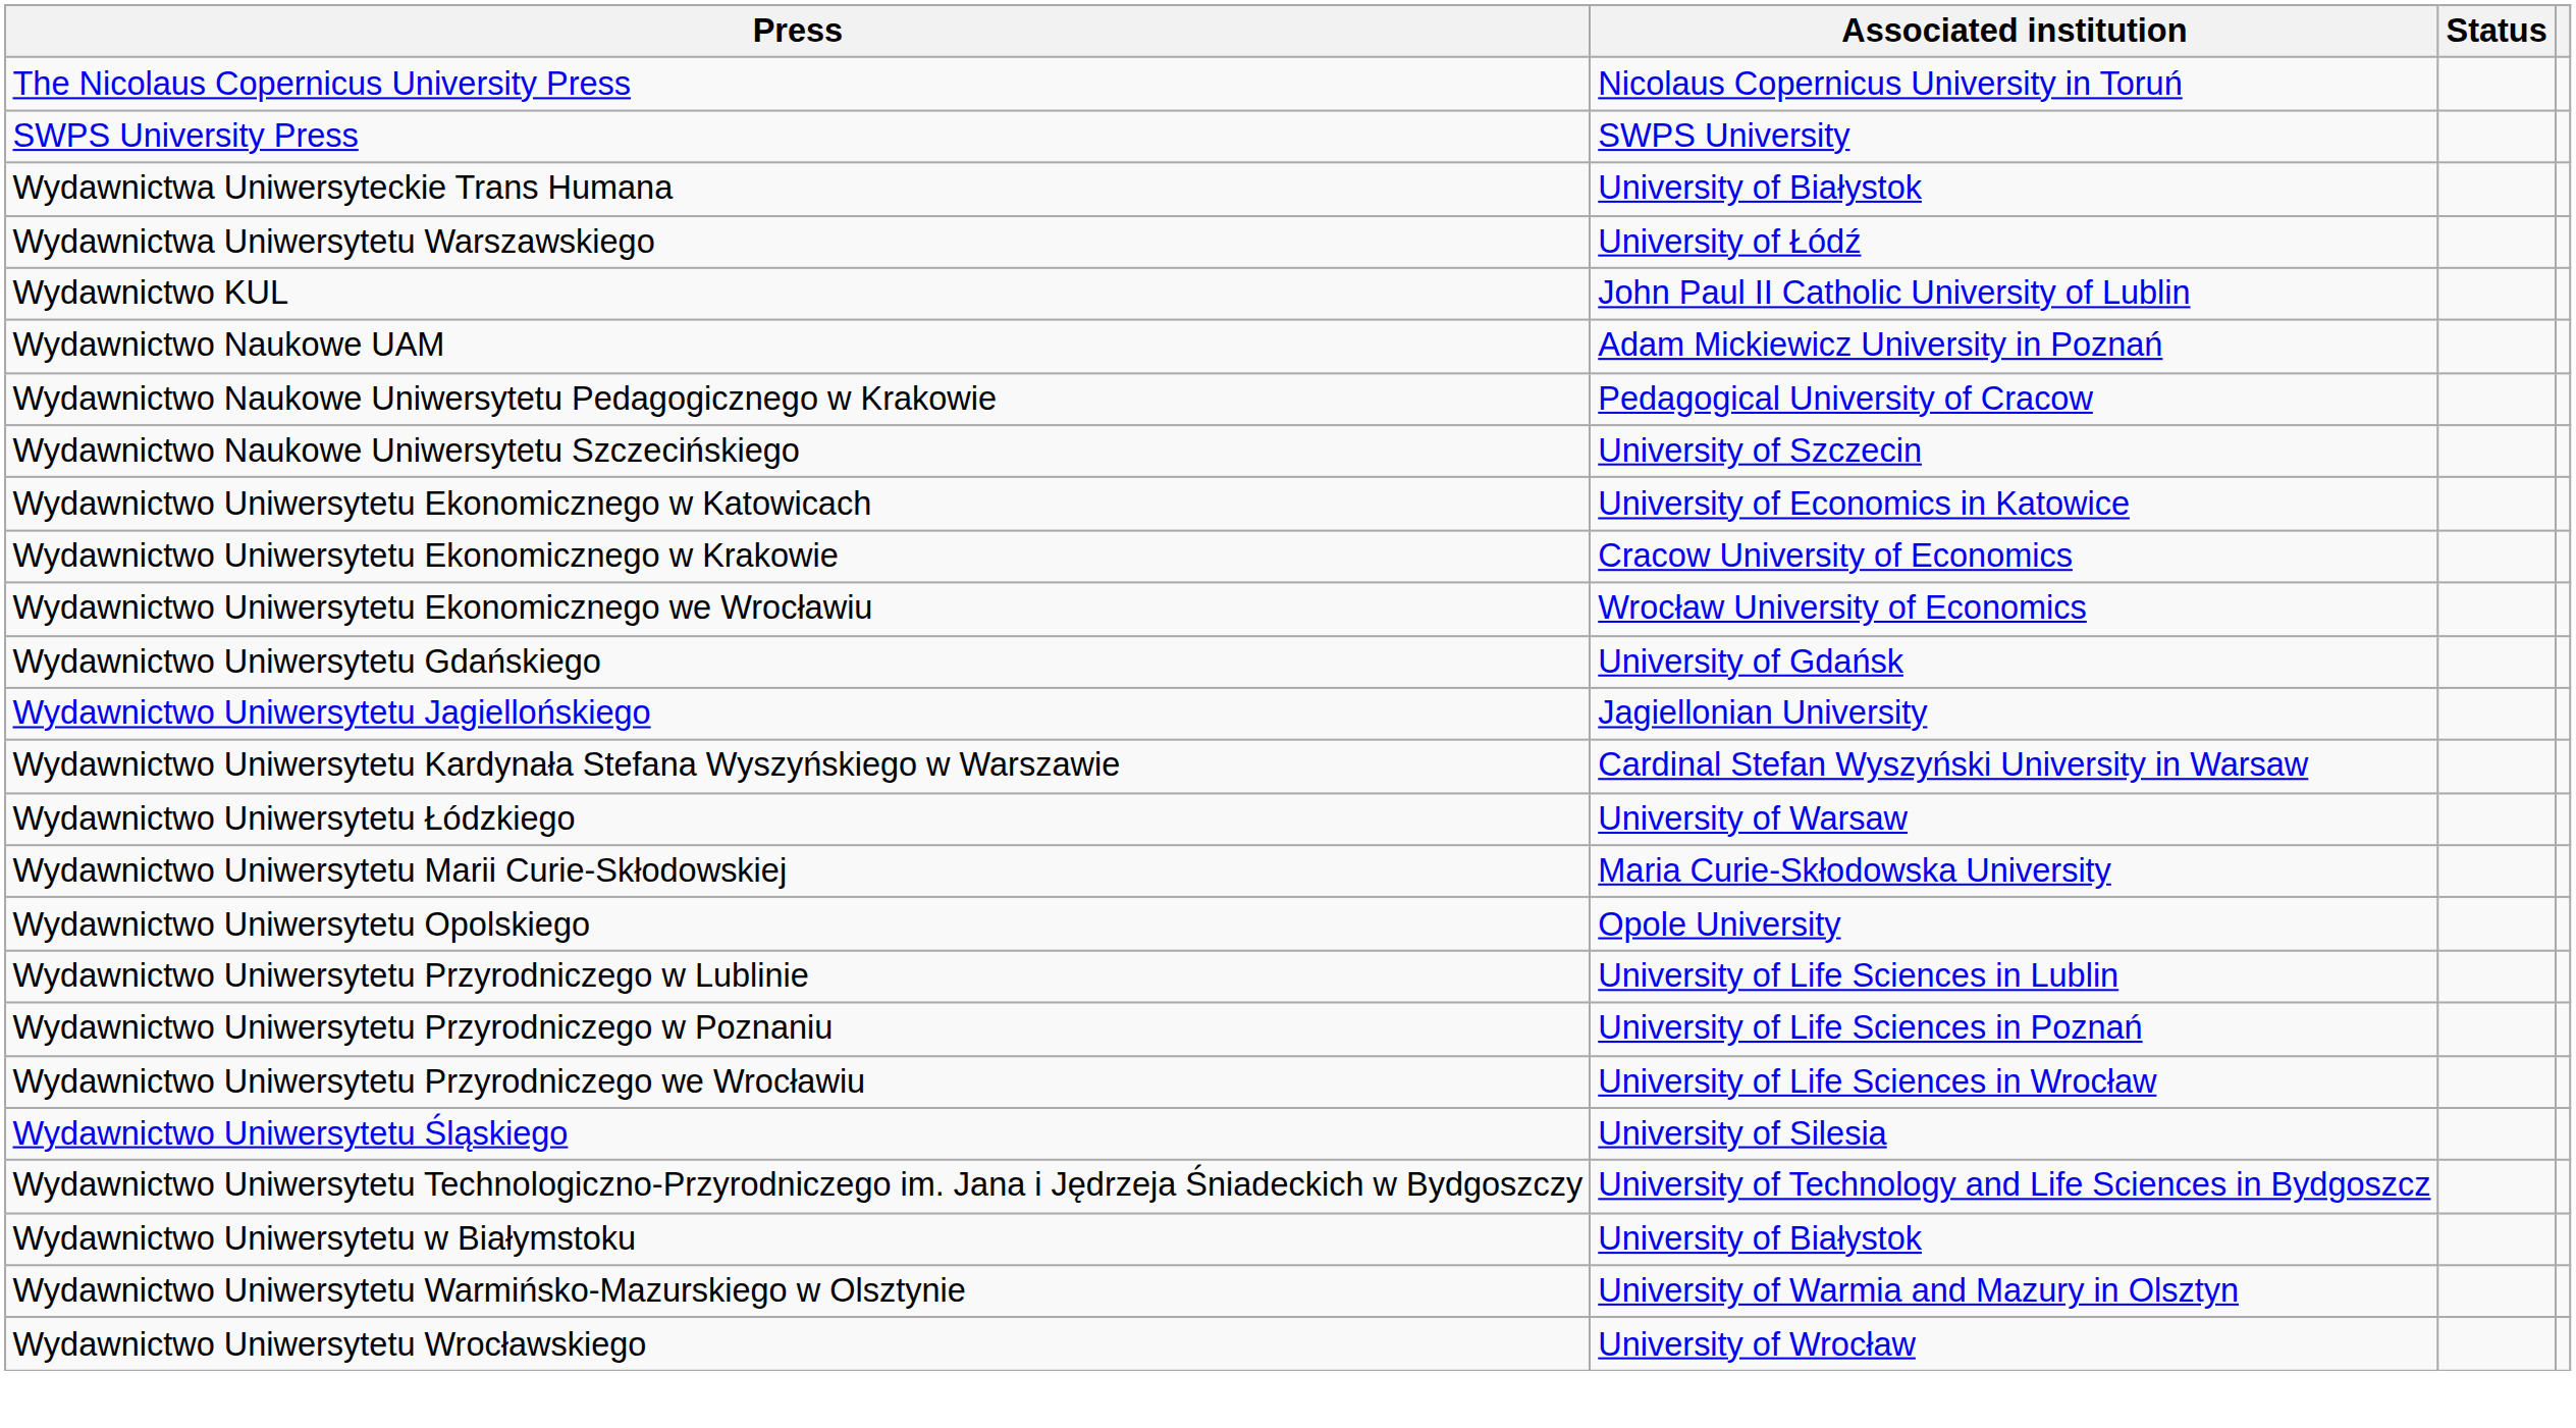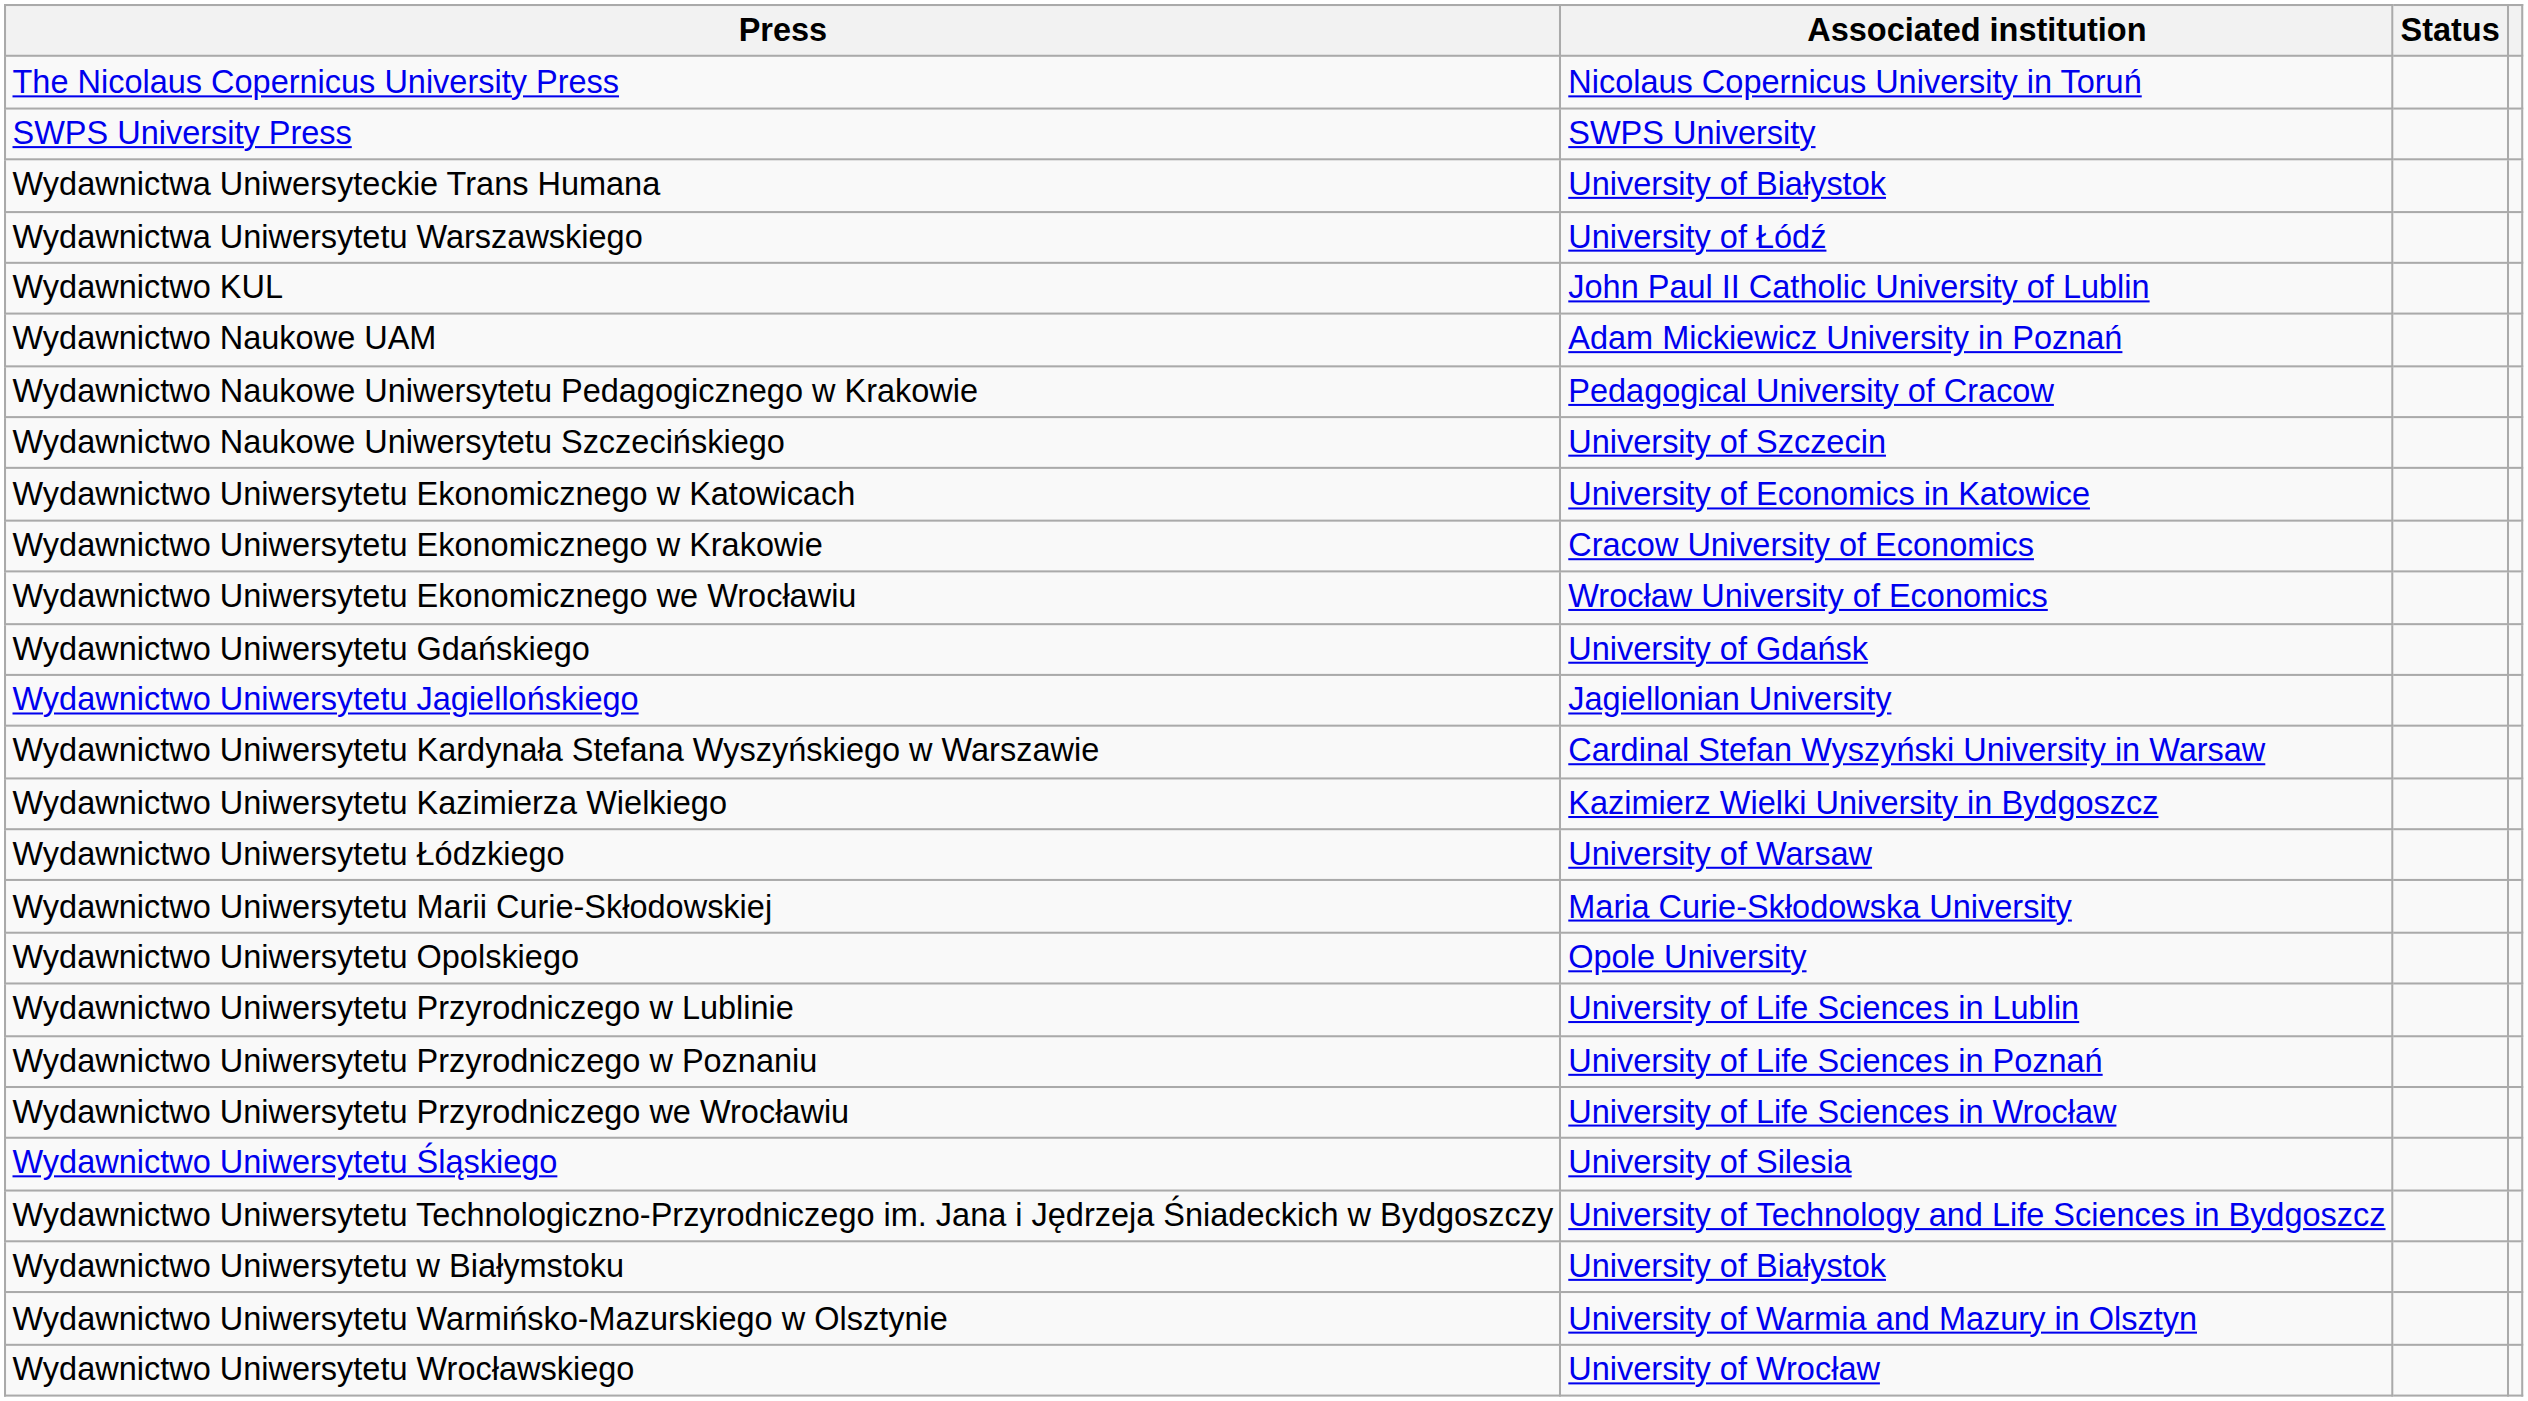 <table class="wikitable sortable">
 <tr>
 <th>Press</th>
 <th>Associated institution</th>
 <th>Status</th>
 <th></th>
 </tr>
 <tr>
 <td><a href='#'>The Nicolaus Copernicus University Press</a></td>
 <td><a href='#'>Nicolaus Copernicus University in Toruń</a></td>
 <td></td>
 <td></td>
 </tr>
 <tr>
 <td><a href='#'>SWPS University Press</a></td>
 <td><a href='#'>SWPS University</a></td>
 <td></td>
 <td></td>
 </tr>
 <tr>
 <td>Wydawnictwa Uniwersyteckie Trans Humana </td>
 <td><a href='#'>University of Białystok</a></td>
 <td></td>
 <td></td>
 </tr>
 <tr>
 <td>Wydawnictwa Uniwersytetu Warszawskiego </td>
 <td><a href='#'>University of Łódź</a></td>
 <td></td>
 <td></td>
 </tr>
 <tr>
 <td>Wydawnictwo KUL</td>
 <td><a href='#'>John Paul II Catholic University of Lublin</a></td>
 <td></td>
 <td></td>
 </tr>
 <tr>
 <td>Wydawnictwo Naukowe UAM </td>
 <td><a href='#'>Adam Mickiewicz University in Poznań</a></td>
 <td></td>
 <td></td>
 </tr>
 <tr>
 <td>Wydawnictwo Naukowe Uniwersytetu Pedagogicznego w Krakowie</td>
 <td><a href='#'>Pedagogical University of Cracow</a></td>
 <td></td>
 <td></td>
 </tr>
 <tr>
 <td>Wydawnictwo Naukowe Uniwersytetu Szczecińskiego</td>
 <td><a href='#'>University of Szczecin</a></td>
 <td></td>
 <td></td>
 </tr>
 <tr>
 <td>Wydawnictwo Uniwersytetu Ekonomicznego w Katowicach</td>
 <td><a href='#'>University of Economics in Katowice</a></td>
 <td></td>
 <td></td>
 </tr>
 <tr>
 <td>Wydawnictwo Uniwersytetu Ekonomicznego w Krakowie </td>
 <td><a href='#'>Cracow University of Economics</a></td>
 <td></td>
 <td></td>
 </tr>
 <tr>
 <td>Wydawnictwo Uniwersytetu Ekonomicznego we Wrocławiu</td>
 <td><a href='#'>Wrocław University of Economics</a></td>
 <td></td>
 <td></td>
 </tr>
 <tr>
 <td>Wydawnictwo Uniwersytetu Gdańskiego </td>
 <td><a href='#'>University of Gdańsk</a></td>
 <td></td>
 <td></td>
 </tr>
 <tr>
 <td><a href='#'>Wydawnictwo Uniwersytetu Jagiellońskiego</a></td>
 <td><a href='#'>Jagiellonian University</a></td>
 <td></td>
 <td></td>
 </tr>
 <tr>
 <td>Wydawnictwo Uniwersytetu Kardynała Stefana Wyszyńskiego w Warszawie</td>
 <td><a href='#'>Cardinal Stefan Wyszyński University in Warsaw</a></td>
 <td></td>
 <td></td>
 </tr>
 <tr>
+<td>Wydawnictwo Uniwersytetu Kazimierza Wielkiego </td>
+<td><a href='#'>Kazimierz Wielki University in Bydgoszcz</a></td>
+<td></td>
+<td></td>
+</tr>
+<tr>
 <td>Wydawnictwo Uniwersytetu Łódzkiego </td>
 <td><a href='#'>University of Warsaw</a></td>
 <td></td>
 <td></td>
 </tr>
 <tr>
 <td>Wydawnictwo Uniwersytetu Marii Curie-Skłodowskiej</td>
 <td><a href='#'>Maria Curie-Skłodowska University</a></td>
 <td></td>
 <td></td>
 </tr>
 <tr>
 <td>Wydawnictwo Uniwersytetu Opolskiego</td>
 <td><a href='#'>Opole University</a></td>
 <td></td>
 <td></td>
 </tr>
 <tr>
 <td>Wydawnictwo Uniwersytetu Przyrodniczego w Lublinie</td>
 <td><a href='#'>University of Life Sciences in Lublin</a></td>
 <td></td>
 <td></td>
 </tr>
 <tr>
 <td>Wydawnictwo Uniwersytetu Przyrodniczego w Poznaniu</td>
 <td><a href='#'>University of Life Sciences in Poznań</a></td>
 <td></td>
 <td></td>
 </tr>
 <tr>
 <td>Wydawnictwo Uniwersytetu Przyrodniczego we Wrocławiu</td>
 <td><a href='#'>University of Life Sciences in Wrocław</a></td>
 <td></td>
 <td></td>
 </tr>
 <tr>
 <td><a href='#'>Wydawnictwo Uniwersytetu Śląskiego</a></td>
 <td><a href='#'>University of Silesia</a></td>
 <td></td>
 <td></td>
 </tr>
 <tr>
 <td>Wydawnictwo Uniwersytetu Technologiczno-Przyrodniczego im. Jana i Jędrzeja Śniadeckich w Bydgoszczy</td>
 <td><a href='#'>University of Technology and Life Sciences in Bydgoszcz</a></td>
 <td></td>
 <td></td>
 </tr>
 <tr>
 <td>Wydawnictwo Uniwersytetu w Białymstoku </td>
 <td><a href='#'>University of Białystok</a></td>
 <td></td>
 <td></td>
 </tr>
 <tr>
 <td>Wydawnictwo Uniwersytetu Warmińsko-Mazurskiego w Olsztynie </td>
 <td><a href='#'>University of Warmia and Mazury in Olsztyn</a></td>
 <td></td>
 <td></td>
 </tr>
 <tr>
 <td>Wydawnictwo Uniwersytetu Wrocławskiego </td>
 <td><a href='#'>University of Wrocław</a></td>
 <td></td>
 <td></td>
 </tr>
 </table>
